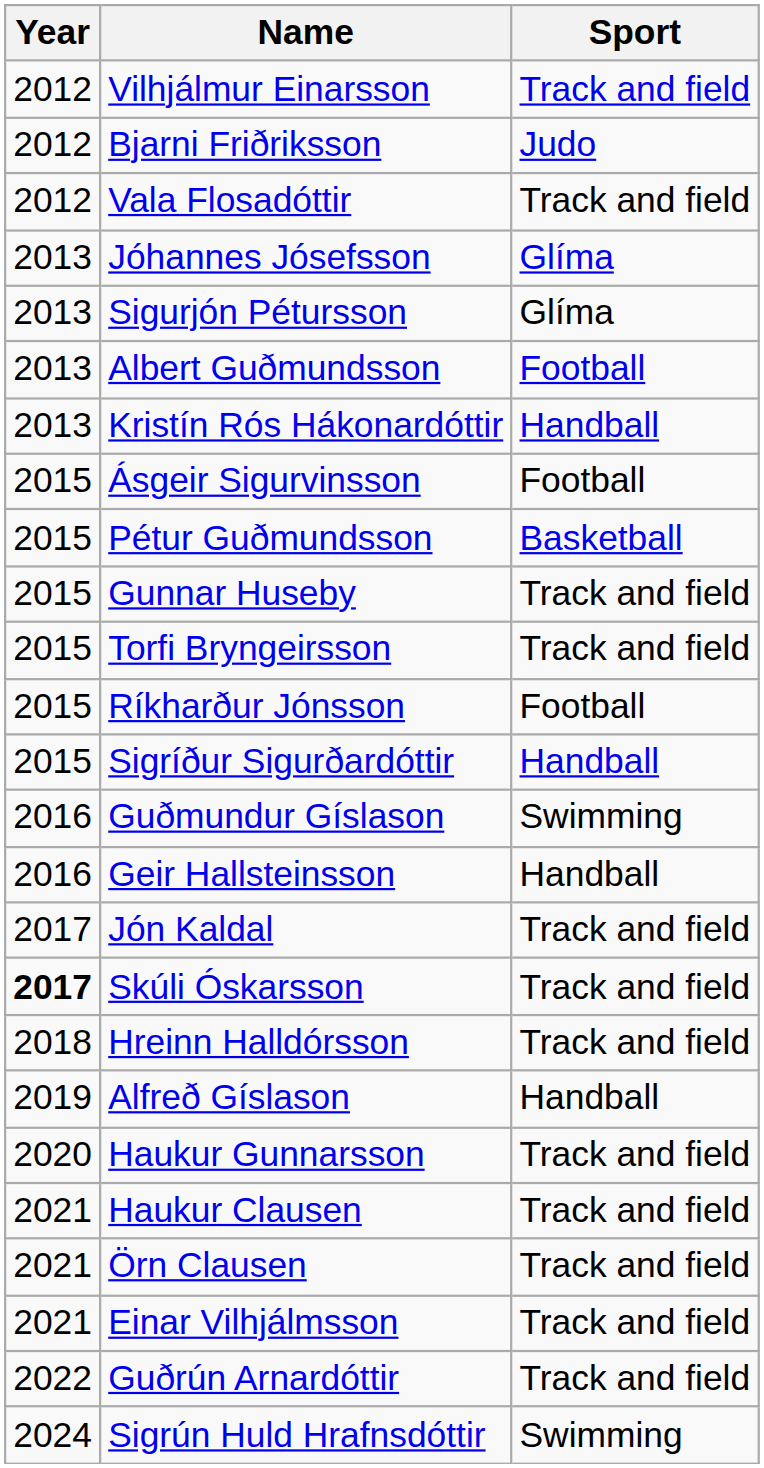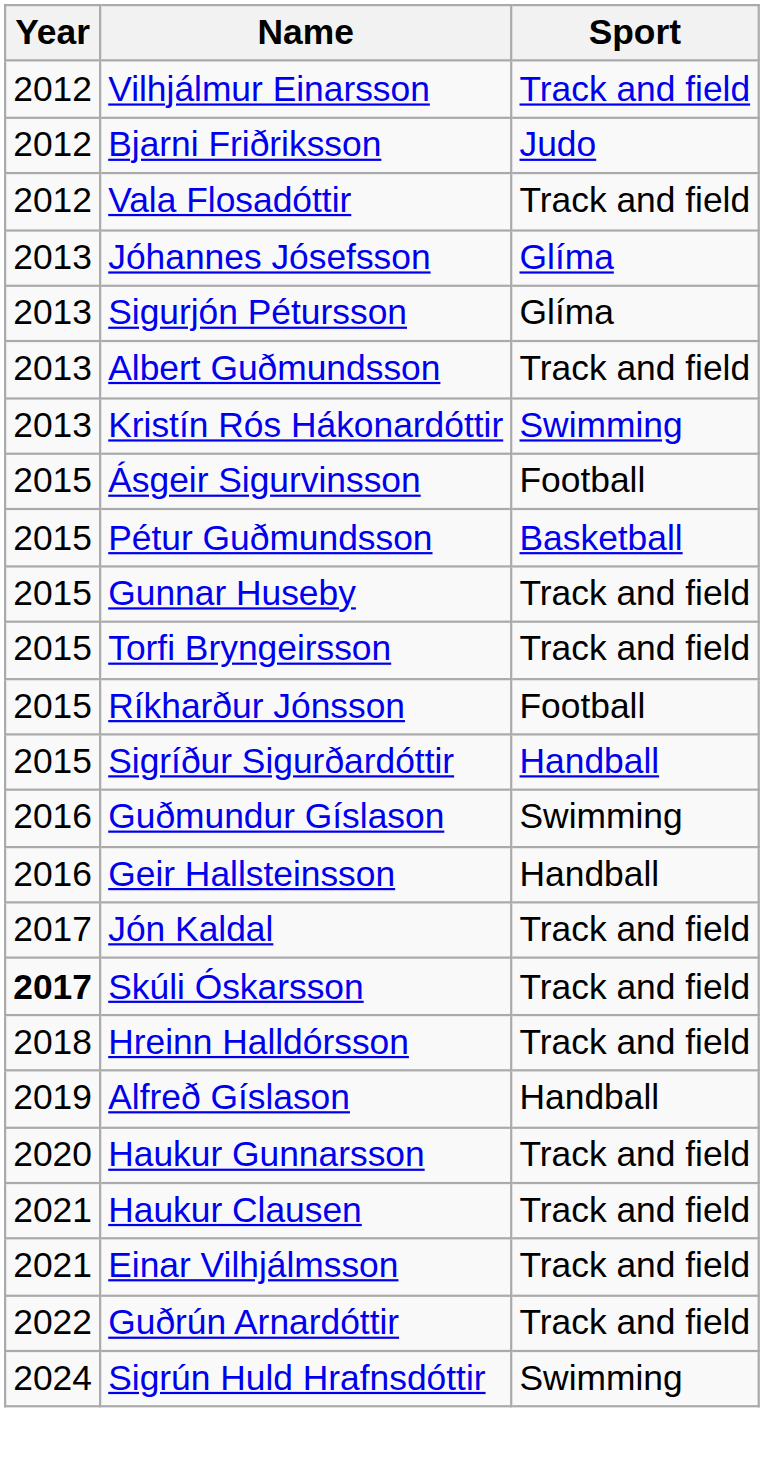 <table class="wikitable">
 <tr>
 <th>Year</th>
 <th>Name</th>
 <th>Sport</th>
 </tr>
 <tr>
 <td>2012</td>
 <td><a href='#'>Vilhjálmur Einarsson</a></td>
 <td><a href='#'>Track and field</a></td>
 </tr>
 <tr>
 <td>2012</td>
 <td><a href='#'>Bjarni Friðriksson</a></td>
 <td><a href='#'>Judo</a></td>
 </tr>
 <tr>
 <td>2012</td>
 <td><a href='#'>Vala Flosadóttir</a></td>
 <td>Track and field</td>
 </tr>
 <tr>
 <td>2013</td>
 <td><a href='#'>Jóhannes Jósefsson</a></td>
 <td><a href='#'>Glíma</a></td>
 </tr>
 <tr>
 <td>2013</td>
 <td><a href='#'>Sigurjón Pétursson</a></td>
 <td>Glíma</td>
 </tr>
 <tr>
 <td>2013</td>
 <td><a href='#'>Albert Guðmundsson</a></td>
-<td><a href='#'>Football</a></td>
+<td>Track and field</td>
 </tr>
 <tr>
 <td>2013</td>
 <td><a href='#'>Kristín Rós Hákonardóttir</a></td>
-<td><a href='#'>Handball</a></td>
+<td><a href='#'>Swimming</a></td>
 </tr>
 <tr>
 <td>2015</td>
 <td><a href='#'>Ásgeir Sigurvinsson</a></td>
 <td>Football</td>
 </tr>
 <tr>
 <td>2015</td>
 <td><a href='#'>Pétur Guðmundsson</a></td>
 <td><a href='#'>Basketball</a></td>
 </tr>
 <tr>
 <td>2015</td>
 <td><a href='#'>Gunnar Huseby</a></td>
 <td>Track and field</td>
 </tr>
 <tr>
 <td>2015</td>
 <td><a href='#'>Torfi Bryngeirsson</a></td>
 <td>Track and field</td>
 </tr>
 <tr>
 <td>2015</td>
 <td><a href='#'>Ríkharður Jónsson</a></td>
 <td>Football</td>
 </tr>
 <tr>
 <td>2015</td>
 <td><a href='#'>Sigríður Sigurðardóttir</a></td>
 <td><a href='#'>Handball</a></td>
 </tr>
 <tr>
 <td>2016</td>
 <td><a href='#'>Guðmundur Gíslason</a></td>
 <td>Swimming</td>
 </tr>
 <tr>
 <td>2016</td>
 <td><a href='#'>Geir Hallsteinsson</a></td>
 <td>Handball</td>
 </tr>
 <tr>
 <td>2017</td>
 <td><a href='#'>Jón Kaldal</a></td>
 <td>Track and field</td>
 </tr>
 <tr>
 <td><strong>2017</strong></td>
 <td><a href='#'>Skúli Óskarsson</a></td>
 <td>Track and field</td>
 </tr>
 <tr>
 <td>2018</td>
 <td><a href='#'>Hreinn Halldórsson</a></td>
 <td>Track and field</td>
 </tr>
 <tr>
 <td>2019</td>
 <td><a href='#'>Alfreð Gíslason</a></td>
 <td>Handball</td>
 </tr>
 <tr>
 <td>2020</td>
 <td><a href='#'>Haukur Gunnarsson</a></td>
 <td>Track and field</td>
 </tr>
 <tr>
 <td>2021</td>
 <td><a href='#'>Haukur Clausen</a></td>
 <td>Track and field</td>
 </tr>
 <tr>
 <td>2021</td>
-<td><a href='#'>Örn Clausen</a></td>
-<td>Track and field</td>
-</tr>
-<tr>
-<td>2021</td>
 <td><a href='#'>Einar Vilhjálmsson</a></td>
 <td>Track and field</td>
 </tr>
 <tr>
 <td>2022</td>
 <td><a href='#'>Guðrún Arnardóttir</a></td>
 <td>Track and field</td>
 </tr>
 <tr>
 <td>2024</td>
 <td><a href='#'>Sigrún Huld Hrafnsdóttir</a></td>
 <td>Swimming</td>
 </tr>
 </table>
